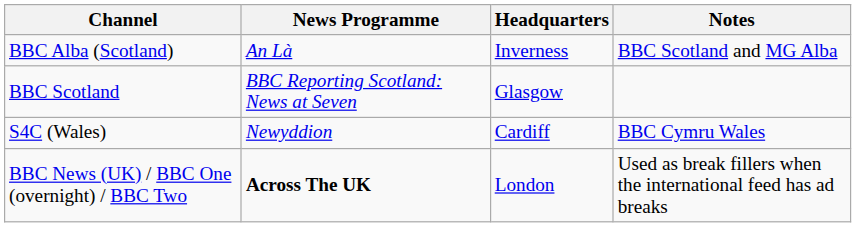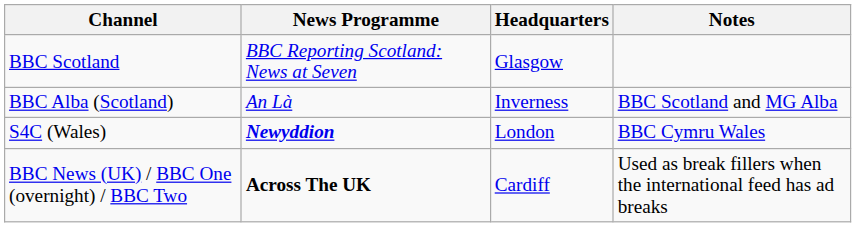 <table class=wikitable>
 <tr>
 <th width=190>Channel</th>
 <th width=200>News Programme</th>
 <th>Headquarters</th>
 <th width="190">Notes</th>
 </tr>
 <tr>
+<td><a href='#'>BBC Scotland</a></td>
+<td><a href='#'><em>BBC Reporting Scotland: News at Seven</em></a></td>
+<td><a href='#'>Glasgow</a></td>
+<td></td>
+</tr>
+<tr>
 <td><a href='#'>BBC Alba</a> (<a href='#'>Scotland</a>)</td>
 <td><em><a href='#'>An Là</a></em></td>
 <td><a href='#'>Inverness</a></td>
 <td><a href='#'>BBC Scotland</a> and <a href='#'>MG Alba</a></td>
 </tr>
 <tr>
-<td><a href='#'>BBC Scotland</a></td>
-<td><a href='#'><em>BBC Reporting Scotland: News at Seven</em></a></td>
-<td><a href='#'>Glasgow</a></td>
-<td></td>
-</tr>
-<tr>
 <td><a href='#'>S4C</a> (Wales)</td>
-<td><em><a href='#'>Newyddion</a></em></td>
-<td><a href='#'>Cardiff</a></td>
+<td><strong><em><a href='#'>Newyddion</a></em></strong></td>
+<td><a href='#'>London</a></td>
 <td><a href='#'>BBC Cymru Wales</a></td>
 </tr>
 <tr>
 <td><a href='#'>BBC News (UK)</a> / <a href='#'>BBC One</a> (overnight) / <a href='#'>BBC Two</a></td>
 <td><strong>Across The UK</strong></td>
-<td><a href='#'>London</a></td>
+<td><a href='#'>Cardiff</a></td>
 <td>Used as break fillers when the international feed has ad breaks</td>
 </tr>
 </table>
